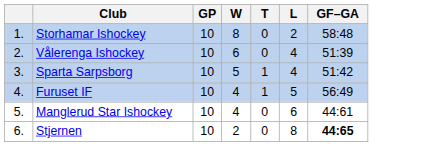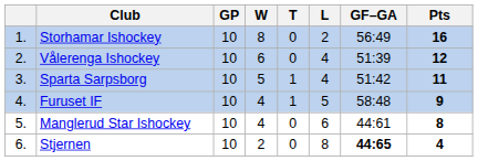 <table class="wikitable">
 <tr>
 <th width="30"></th>
 <th width="200">Club</th>
 <th width="30">GP</th>
 <th width="30">W</th>
 <th width="30">T</th>
 <th width="30">L</th>
 <th width="70">GF–GA</th>
+<th width="70">Pts</th>
 </tr>
 <tr bgcolor="#BCD2EE" align="center">
 <td>1.</td>
 <td align="left"><a href='#'>Storhamar Ishockey</a></td>
 <td>10</td>
 <td>8</td>
 <td>0</td>
 <td>2</td>
-<td>58:48</td>
+<td>56:49</td>
+<td><strong>16</strong></td>
 </tr>
 <tr bgcolor="#BCD2EE" align="center">
 <td>2.</td>
 <td align="left"><a href='#'>Vålerenga Ishockey</a></td>
 <td>10</td>
 <td>6</td>
 <td>0</td>
 <td>4</td>
 <td>51:39</td>
+<td><strong>12</strong></td>
 </tr>
 <tr bgcolor="#BCD2EE" align="center">
 <td>3.</td>
 <td align="left"><a href='#'>Sparta Sarpsborg</a></td>
 <td>10</td>
 <td>5</td>
 <td>1</td>
 <td>4</td>
 <td>51:42</td>
+<td><strong>11</strong></td>
 </tr>
 <tr bgcolor="#BCD2EE" align="center">
 <td>4.</td>
 <td align="left"><a href='#'>Furuset IF</a></td>
 <td>10</td>
 <td>4</td>
 <td>1</td>
 <td>5</td>
-<td>56:49</td>
+<td>58:48</td>
+<td><strong>9</strong></td>
 </tr>
 <tr bgcolor="#FFFFFF" align="center">
 <td>5.</td>
 <td align="left"><a href='#'>Manglerud Star Ishockey</a></td>
 <td>10</td>
 <td>4</td>
 <td>0</td>
 <td>6</td>
 <td>44:61</td>
+<td><strong>8</strong></td>
 </tr>
 <tr bgcolor="#FFFFFF" align="center">
 <td>6.</td>
 <td align="left"><a href='#'>Stjernen</a></td>
 <td>10</td>
 <td>2</td>
 <td>0</td>
 <td>8</td>
 <td><strong>44:65</strong></td>
+<td><strong>4</strong></td>
 </tr>
 </table>
